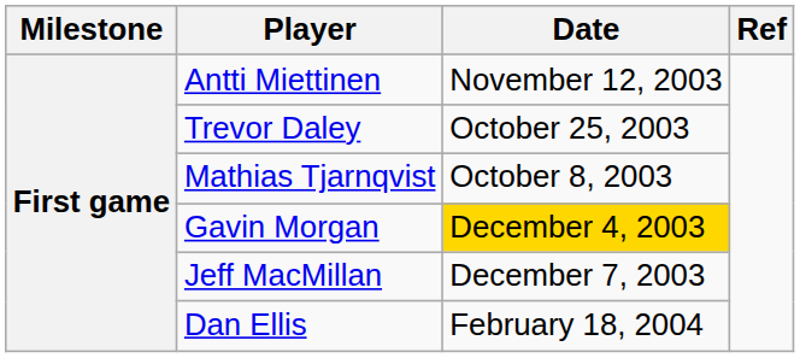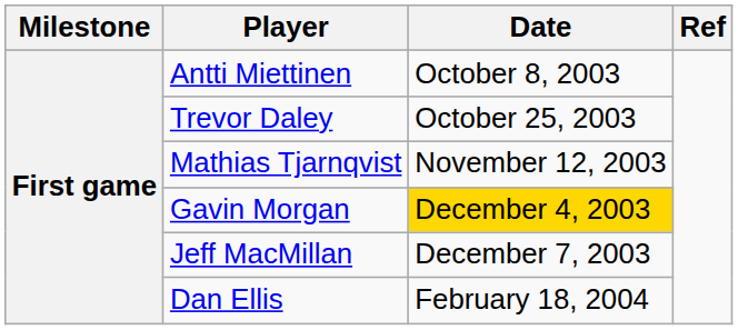 <table class="wikitable">
 <tr>
 <th scope="col">Milestone</th>
 <th scope="col">Player</th>
 <th scope="col">Date</th>
 <th scope="col">Ref</th>
 </tr>
 <tr>
 <th rowspan=6>First game</th>
 <td><a href='#'>Antti Miettinen</a></td>
-<td>November 12, 2003</td>
+<td>October 8, 2003</td>
 <td rowspan=6></td>
 </tr>
 <tr>
 <td><a href='#'>Trevor Daley</a></td>
 <td>October 25, 2003</td>
 </tr>
 <tr>
 <td><a href='#'>Mathias Tjarnqvist</a></td>
-<td>October 8, 2003</td>
+<td>November 12, 2003</td>
 </tr>
 <tr>
 <td><a href='#'>Gavin Morgan</a></td>
 <td style="background: gold;">December 4, 2003</td>
 </tr>
 <tr>
 <td><a href='#'>Jeff MacMillan</a></td>
 <td>December 7, 2003</td>
 </tr>
 <tr>
 <td><a href='#'>Dan Ellis</a></td>
 <td>February 18, 2004</td>
 </tr>
 </table>
